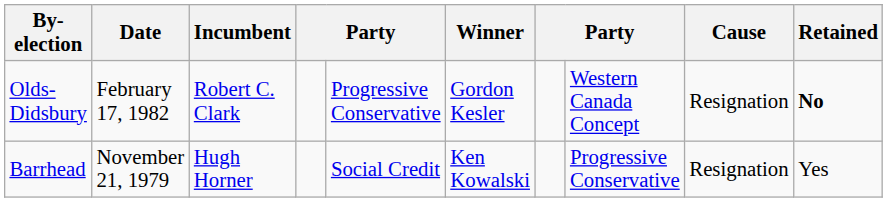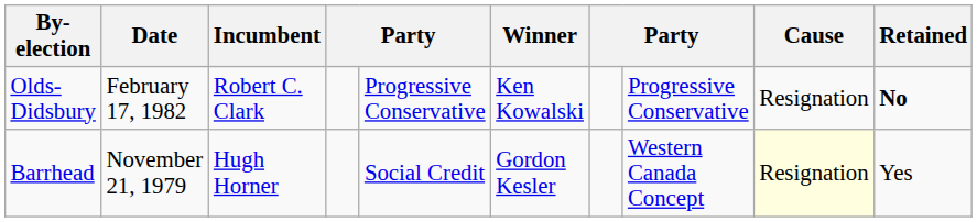 <table class=wikitable style="width:100%">
 <tr>
 <th>By-election</th>
 <th>Date</th>
 <th>Incumbent</th>
 <th colspan=2>Party</th>
 <th>Winner</th>
 <th colspan=2>Party</th>
 <th>Cause</th>
 <th>Retained</th>
 </tr>
 <tr>
 <td><a href='#'>Olds-Didsbury</a></td>
 <td>February 17, 1982</td>
 <td><a href='#'>Robert C. Clark</a></td>
 <td>    </td>
 <td><a href='#'>Progressive Conservative</a></td>
-<td><a href='#'>Gordon Kesler</a></td>
+<td><a href='#'>Ken Kowalski</a></td>
 <td>    </td>
-<td><a href='#'>Western Canada Concept</a></td>
+<td><a href='#'>Progressive Conservative</a></td>
 <td>Resignation</td>
 <td><strong>No</strong></td>
 </tr>
 <tr>
 <td><a href='#'>Barrhead</a></td>
 <td>November 21, 1979</td>
 <td><a href='#'>Hugh Horner</a></td>
 <td>    </td>
 <td><a href='#'>Social Credit</a></td>
-<td><a href='#'>Ken Kowalski</a></td>
+<td><a href='#'>Gordon Kesler</a></td>
 <td>    </td>
-<td><a href='#'>Progressive Conservative</a></td>
-<td>Resignation</td>
+<td><a href='#'>Western Canada Concept</a></td>
+<td style="background: lightyellow;">Resignation</td>
 <td>Yes</td>
 </tr>
 </table>
